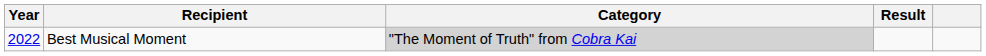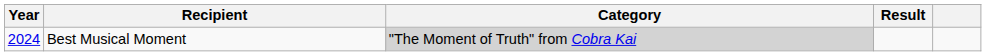 <table class="wikitable plainrowheaders" style="width:85%;">
 <tr>
 <th scope="col" style="width:4%;">Year</th>
 <th scope="col" style="width:35%;">Recipient</th>
 <th scope="col" style="width:50%;">Category</th>
 <th scope="col" style="width:6%;">Result</th>
 <th scope="col" style="width:6%;"></th>
 </tr>
 <tr>
-<td><a href='#'>2022</a></td>
+<td><a href='#'>2024</a></td>
 <td>Best Musical Moment</td>
 <td style="background: lightgrey;">"The Moment of Truth" from <em><a href='#'>Cobra Kai</a></em></td>
 <td></td>
 <td></td>
 </tr>
 </table>
